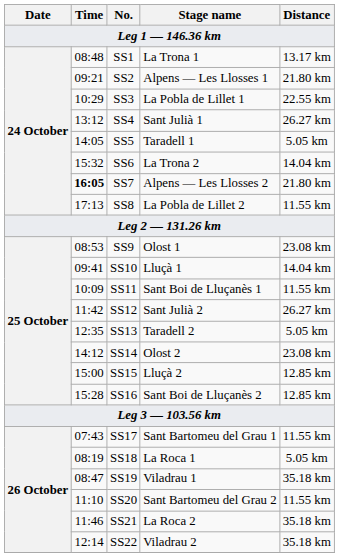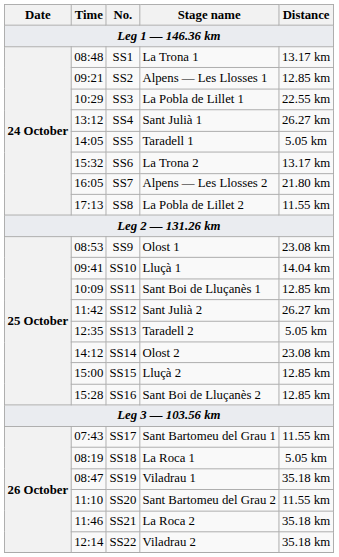 <table class="wikitable" style="font-size: 85%;">
 <tr>
 <th>Date</th>
 <th>Time</th>
 <th>No.</th>
 <th>Stage name</th>
 <th>Distance</th>
 </tr>
 <tr>
 <td style="background-color:#EAECF0; text-align:center" colspan="5"><strong><em>Leg 1 — 146.36 km</em></strong></td>
 </tr>
 <tr>
 <th rowspan="8">24 October</th>
 <td align="center">08:48</td>
 <td align="center">SS1</td>
 <td>La Trona 1</td>
 <td align="center">13.17 km</td>
 </tr>
 <tr>
 <td align="center">09:21</td>
 <td align="center">SS2</td>
 <td>Alpens — Les Llosses 1</td>
-<td align="center">21.80 km</td>
+<td align="center">12.85 km</td>
 </tr>
 <tr>
 <td align="center">10:29</td>
 <td align="center">SS3</td>
 <td>La Pobla de Lillet 1</td>
 <td align="center">22.55 km</td>
 </tr>
 <tr>
 <td align="center">13:12</td>
 <td align="center">SS4</td>
 <td>Sant Julià 1</td>
 <td align="center">26.27 km</td>
 </tr>
 <tr>
 <td align="center">14:05</td>
 <td align="center">SS5</td>
 <td>Taradell 1</td>
 <td align="center">5.05 km</td>
 </tr>
 <tr>
 <td align="center">15:32</td>
 <td align="center">SS6</td>
 <td>La Trona 2</td>
-<td align="center">14.04 km</td>
+<td align="center">13.17 km</td>
 </tr>
 <tr>
-<td align="center"><strong>16:05</strong></td>
+<td align="center">16:05</td>
 <td align="center">SS7</td>
 <td>Alpens — Les Llosses 2</td>
 <td align="center">21.80 km</td>
 </tr>
 <tr>
 <td align="center">17:13</td>
 <td align="center">SS8</td>
 <td>La Pobla de Lillet 2</td>
 <td align="center">11.55 km</td>
 </tr>
 <tr>
 <td style="background-color:#EAECF0; text-align:center" colspan="5"><strong><em>Leg 2 — 131.26 km</em></strong></td>
 </tr>
 <tr>
 <th rowspan="8">25 October</th>
 <td align="center">08:53</td>
 <td align="center">SS9</td>
 <td>Olost 1</td>
 <td align="center">23.08 km</td>
 </tr>
 <tr>
 <td align="center">09:41</td>
 <td align="center">SS10</td>
 <td>Lluçà 1</td>
 <td align="center">14.04 km</td>
 </tr>
 <tr>
 <td align="center">10:09</td>
 <td align="center">SS11</td>
 <td>Sant Boi de Lluçanès 1</td>
-<td align="center">11.55 km</td>
+<td align="center">12.85 km</td>
 </tr>
 <tr>
 <td align="center">11:42</td>
 <td align="center">SS12</td>
 <td>Sant Julià 2</td>
 <td align="center">26.27 km</td>
 </tr>
 <tr>
 <td align="center">12:35</td>
 <td align="center">SS13</td>
 <td>Taradell 2</td>
 <td align="center">5.05 km</td>
 </tr>
 <tr>
 <td align="center">14:12</td>
 <td align="center">SS14</td>
 <td>Olost 2</td>
 <td align="center">23.08 km</td>
 </tr>
 <tr>
 <td align="center">15:00</td>
 <td align="center">SS15</td>
 <td>Lluçà 2</td>
 <td align="center">12.85 km</td>
 </tr>
 <tr>
 <td align="center">15:28</td>
 <td align="center">SS16</td>
 <td>Sant Boi de Lluçanès 2</td>
 <td align="center">12.85 km</td>
 </tr>
 <tr>
 <td style="background-color:#EAECF0; text-align:center" colspan="5"><strong><em>Leg 3 — 103.56 km</em></strong></td>
 </tr>
 <tr>
 <th rowspan="6">26 October</th>
 <td align="center">07:43</td>
 <td align="center">SS17</td>
 <td>Sant Bartomeu del Grau 1</td>
 <td align="center">11.55 km</td>
 </tr>
 <tr>
 <td align="center">08:19</td>
 <td align="center">SS18</td>
 <td>La Roca 1</td>
 <td align="center">5.05 km</td>
 </tr>
 <tr>
 <td align="center">08:47</td>
 <td align="center">SS19</td>
 <td>Viladrau 1</td>
 <td align="center">35.18 km</td>
 </tr>
 <tr>
 <td align="center">11:10</td>
 <td align="center">SS20</td>
 <td>Sant Bartomeu del Grau 2</td>
 <td align="center">11.55 km</td>
 </tr>
 <tr>
 <td align="center">11:46</td>
 <td align="center">SS21</td>
 <td>La Roca 2</td>
 <td align="center">35.18 km</td>
 </tr>
 <tr>
 <td align="center">12:14</td>
 <td align="center">SS22</td>
 <td>Viladrau 2</td>
 <td align="center">35.18 km</td>
 </tr>
 <tr>
 </tr>
 </table>
